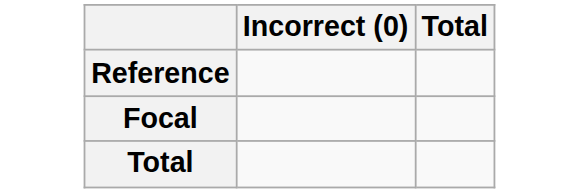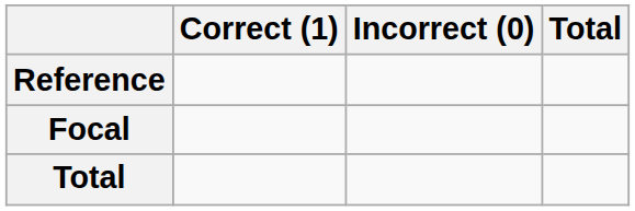 <table class="wikitable" style="margin-left:auto;margin-right:auto;text-align:center;">
 <tr>
 <th></th>
+<th>Correct (1)</th>
 <th>Incorrect (0)</th>
 <th>Total</th>
 </tr>
 <tr>
 <th>Reference</th>
 <td></td>
 <td></td>
+<td></td>
 </tr>
 <tr>
 <th>Focal</th>
+<td></td>
 <td></td>
 <td></td>
 </tr>
 <tr>
 <th>Total</th>
 <td></td>
 <td></td>
+<td></td>
 </tr>
 </table>
